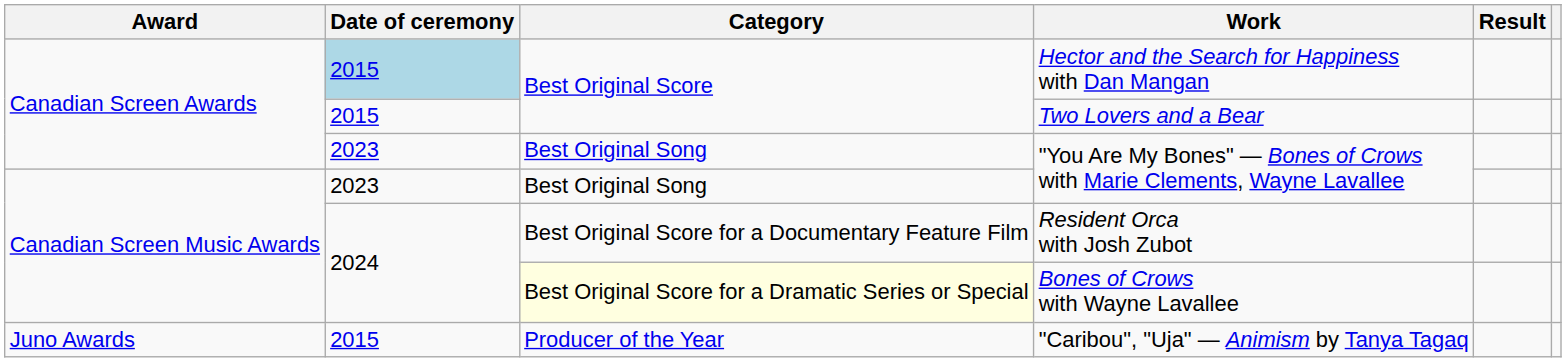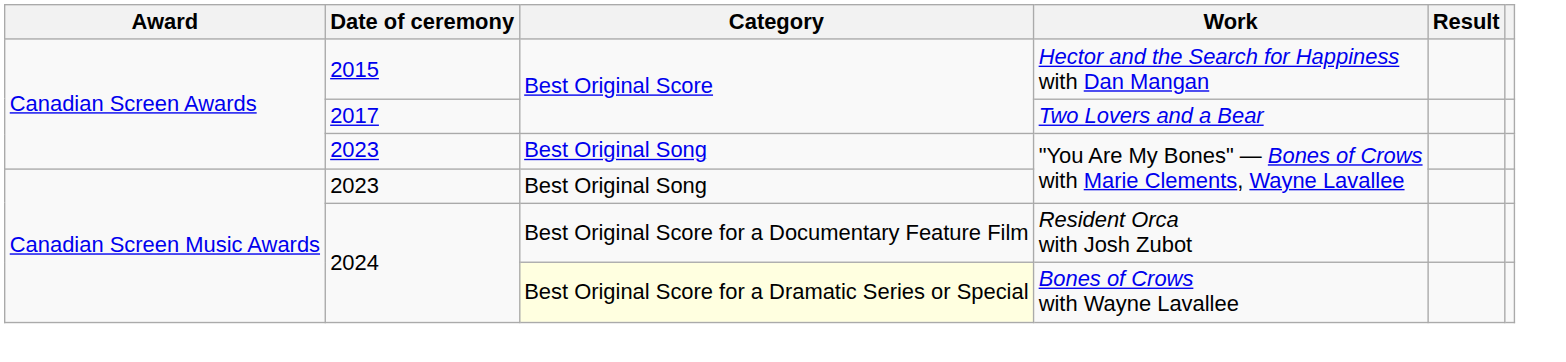 <table class="wikitable plainrowheaders sortable">
 <tr>
 <th scope="col">Award</th>
 <th scope="col">Date of ceremony</th>
 <th scope="col">Category</th>
 <th scope="col">Work</th>
 <th scope="col">Result</th>
 <th scope="col" class="unsortable"></th>
 </tr>
 <tr>
 <td rowspan=3><a href='#'>Canadian Screen Awards</a></td>
-<td style="background: lightblue;"><a href='#'>2015</a></td>
+<td><a href='#'>2015</a></td>
 <td rowspan=2><a href='#'>Best Original Score</a></td>
 <td><em><a href='#'>Hector and the Search for Happiness</a></em><br>with <a href='#'>Dan Mangan</a></td>
 <td></td>
 <td></td>
 </tr>
 <tr>
-<td><a href='#'>2015</a></td>
+<td><a href='#'>2017</a></td>
 <td><em><a href='#'>Two Lovers and a Bear</a></em></td>
 <td></td>
 <td></td>
 </tr>
 <tr>
 <td><a href='#'>2023</a></td>
 <td><a href='#'>Best Original Song</a></td>
 <td rowspan=2>"You Are My Bones" — <em><a href='#'>Bones of Crows</a></em><br>with <a href='#'>Marie Clements</a>, <a href='#'>Wayne Lavallee</a></td>
 <td></td>
 <td></td>
 </tr>
 <tr>
 <td rowspan=3><a href='#'>Canadian Screen Music Awards</a></td>
 <td>2023</td>
 <td>Best Original Song</td>
 <td></td>
 <td></td>
 </tr>
 <tr>
 <td rowspan=2>2024</td>
 <td>Best Original Score for a Documentary Feature Film</td>
 <td><em>Resident Orca</em><br>with Josh Zubot</td>
 <td></td>
 <td></td>
 </tr>
 <tr>
 <td style="background: lightyellow;">Best Original Score for a Dramatic Series or Special</td>
 <td><em><a href='#'>Bones of Crows</a></em><br>with Wayne Lavallee</td>
 <td></td>
 <td></td>
 </tr>
-<tr>
-<td><a href='#'>Juno Awards</a></td>
-<td><a href='#'>2015</a></td>
-<td><a href='#'>Producer of the Year</a></td>
-<td>"Caribou", "Uja" — <em><a href='#'>Animism</a></em> by <a href='#'>Tanya Tagaq</a></td>
-<td></td>
-<td></td>
-</tr>
 </table>
